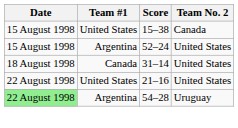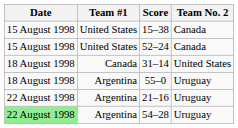 <table class="wikitable">
 <tr>
 <th>Date</th>
 <th>Team #1</th>
 <th>Score</th>
 <th>Team No. 2</th>
 </tr>
 <tr>
 <td>15 August 1998</td>
 <td align="right">United States</td>
 <td align="center">15–38</td>
 <td>Canada</td>
 </tr>
 <tr>
 <td>15 August 1998</td>
-<td align="right">Argentina</td>
+<td align="right">United States</td>
 <td align="center">52–24</td>
-<td>United States</td>
+<td>Canada</td>
 </tr>
 <tr>
 <td>18 August 1998</td>
 <td align="right">Canada</td>
 <td align="center">31–14</td>
 <td>United States</td>
 </tr>
 <tr>
+<td>18 August 1998</td>
+<td align="right">Argentina</td>
+<td align="center">55–0</td>
+<td>Uruguay</td>
+</tr>
+<tr>
 <td>22 August 1998</td>
-<td align="right">United States</td>
+<td align="right">Argentina</td>
 <td align="center">21–16</td>
-<td>United States</td>
+<td>Uruguay</td>
 </tr>
 <tr>
 <td style="background: lightgreen;">22 August 1998</td>
 <td align="right">Argentina</td>
 <td align="center">54–28</td>
 <td>Uruguay</td>
 </tr>
 </table>
